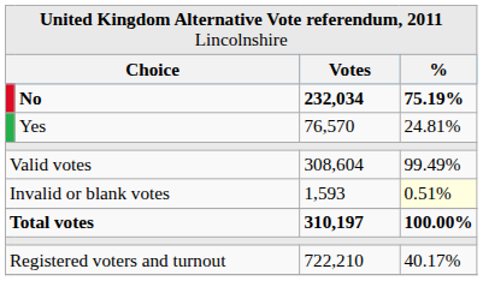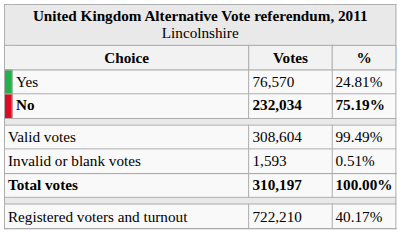 <table class="wikitable">
 <tr>
 <td colspan="4" align="center" bgcolor="#E9E9E9"><strong>United Kingdom Alternative Vote referendum, 2011</strong><br>Lincolnshire</td>
 </tr>
 <tr align="center" bgcolor="#09a8ff">
 <th colspan="2" width="250" align="left">Choice</th>
 <th width="80">Votes</th>
 <th width="50">%</th>
 </tr>
 <tr>
+<td bgcolor="#24B14C" width="1"></td>
+<td align="left">Yes</td>
+<td>76,570</td>
+<td>24.81%</td>
+</tr>
+<tr>
 <td bgcolor="#DF0A24"></td>
 <td align="left"><strong>No</strong></td>
 <td><strong>232,034</strong></td>
 <td><strong>75.19%</strong></td>
-</tr>
-<tr>
-<td bgcolor="#24B14C" width="1"></td>
-<td align="left">Yes</td>
-<td>76,570</td>
-<td>24.81%</td>
 </tr>
 <tr>
 <td colspan="4" bgcolor="#E9E9E9"></td>
 </tr>
 <tr>
 <td colspan="2" align="left">Valid votes</td>
 <td>308,604</td>
 <td>99.49%</td>
 </tr>
 <tr>
 <td colspan="2" align="left">Invalid or blank votes</td>
 <td>1,593</td>
-<td style="background: lightyellow;">0.51%</td>
+<td>0.51%</td>
 </tr>
 <tr>
 </tr>
 <tr>
 <td colspan="2" align="left"><strong>Total votes</strong></td>
 <td><strong>310,197</strong></td>
 <td><strong>100.00%</strong></td>
 </tr>
 <tr>
 <td colspan="4" bgcolor="#E9E9E9"></td>
 </tr>
 <tr>
 <td colspan="2" align="left">Registered voters and turnout</td>
 <td>722,210</td>
 <td>40.17%</td>
 </tr>
 <tr>
 </tr>
 <tr>
 </tr>
 </table>
